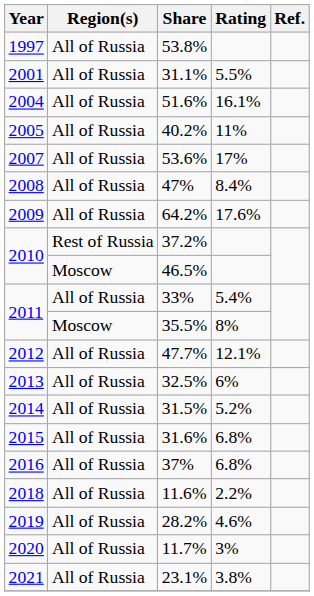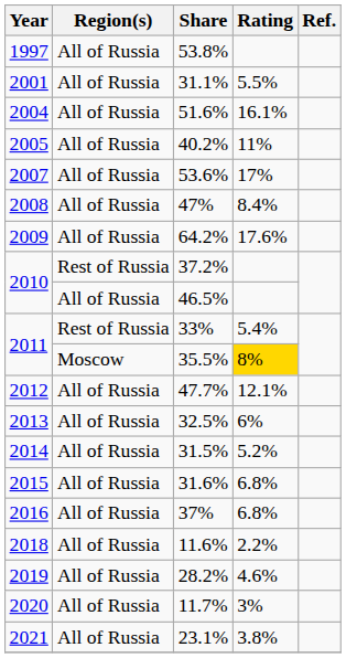 <table class="wikitable sortable plainrowheaders">
 <tr>
 <th scope="col">Year</th>
 <th scope="col">Region(s)</th>
 <th scope="col">Share</th>
 <th scope="col">Rating</th>
 <th scope="col">Ref.</th>
 </tr>
 <tr>
 <td><a href='#'>1997</a></td>
 <td>All of Russia</td>
 <td>53.8%</td>
 <td></td>
 <td></td>
 </tr>
 <tr>
 <td><a href='#'>2001</a></td>
 <td>All of Russia</td>
 <td>31.1%</td>
 <td>5.5%</td>
 <td></td>
 </tr>
 <tr>
 <td><a href='#'>2004</a></td>
 <td>All of Russia</td>
 <td>51.6%</td>
 <td>16.1%</td>
 <td></td>
 </tr>
 <tr>
 <td><a href='#'>2005</a></td>
 <td>All of Russia</td>
 <td>40.2%</td>
 <td>11%</td>
 <td></td>
 </tr>
 <tr>
 <td><a href='#'>2007</a></td>
 <td>All of Russia</td>
 <td>53.6%</td>
 <td>17%</td>
 <td></td>
 </tr>
 <tr>
 <td><a href='#'>2008</a></td>
 <td>All of Russia</td>
 <td>47%</td>
 <td>8.4%</td>
 <td></td>
 </tr>
 <tr>
 <td><a href='#'>2009</a></td>
 <td>All of Russia</td>
 <td>64.2%</td>
 <td>17.6%</td>
 <td></td>
 </tr>
 <tr>
 <td rowspan="2"><a href='#'>2010</a></td>
 <td>Rest of Russia</td>
 <td>37.2%</td>
 <td></td>
 <td rowspan="2"></td>
 </tr>
 <tr>
-<td>Moscow</td>
+<td>All of Russia</td>
 <td>46.5%</td>
 <td></td>
 </tr>
 <tr>
 <td rowspan="2"><a href='#'>2011</a></td>
-<td>All of Russia</td>
+<td>Rest of Russia</td>
 <td>33%</td>
 <td>5.4%</td>
 <td rowspan="2"></td>
 </tr>
 <tr>
 <td>Moscow</td>
 <td>35.5%</td>
-<td>8%</td>
+<td style="background: gold;">8%</td>
 </tr>
 <tr>
 <td><a href='#'>2012</a></td>
 <td>All of Russia</td>
 <td>47.7%</td>
 <td>12.1%</td>
 <td></td>
 </tr>
 <tr>
 <td><a href='#'>2013</a></td>
 <td>All of Russia</td>
 <td>32.5%</td>
 <td>6%</td>
 <td></td>
 </tr>
 <tr>
 <td><a href='#'>2014</a></td>
 <td>All of Russia</td>
 <td>31.5%</td>
 <td>5.2%</td>
 <td></td>
 </tr>
 <tr>
 <td><a href='#'>2015</a></td>
 <td>All of Russia</td>
 <td>31.6%</td>
 <td>6.8%</td>
 <td></td>
 </tr>
 <tr>
 <td><a href='#'>2016</a></td>
 <td>All of Russia</td>
 <td>37%</td>
 <td>6.8%</td>
 <td></td>
 </tr>
 <tr>
 <td><a href='#'>2018</a></td>
 <td>All of Russia</td>
 <td>11.6%</td>
 <td>2.2%</td>
 <td></td>
 </tr>
 <tr>
 <td><a href='#'>2019</a></td>
 <td>All of Russia</td>
 <td>28.2%</td>
 <td>4.6%</td>
 <td></td>
 </tr>
 <tr>
 <td><a href='#'>2020</a></td>
 <td>All of Russia</td>
 <td>11.7%</td>
 <td>3%</td>
 <td></td>
 </tr>
 <tr>
 <td><a href='#'>2021</a></td>
 <td>All of Russia</td>
 <td>23.1%</td>
 <td>3.8%</td>
 <td></td>
 </tr>
 <tr>
 </tr>
 </table>
